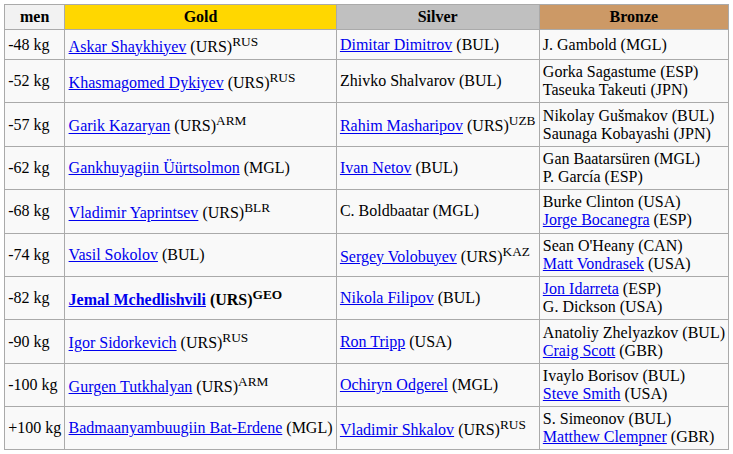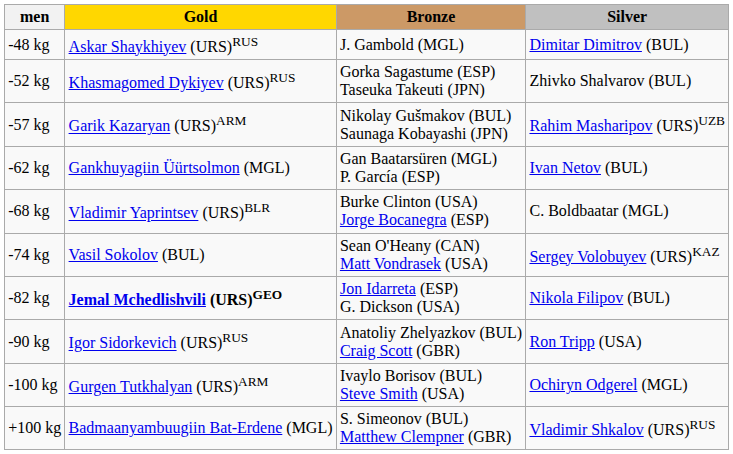 <table class="wikitable">
 <tr>
 <th>men</th>
 <th style="background: gold">Gold</th>
+<th style="background: #cc9966">Bronze</th>
 <th style="background: silver">Silver</th>
-<th style="background: #cc9966">Bronze</th>
 </tr>
 <tr>
 <td>-48 kg</td>
 <td> <a href='#'>Askar Shaykhiyev</a> (URS)<sup>RUS</sup></td>
+<td> J. Gambold (MGL)</td>
 <td> <a href='#'>Dimitar Dimitrov</a> (BUL)</td>
-<td> J. Gambold (MGL)</td>
 </tr>
 <tr>
 <td>-52 kg</td>
 <td> <a href='#'>Khasmagomed Dykiyev</a> (URS)<sup>RUS</sup></td>
+<td> Gorka Sagastume (ESP) <br>  Taseuka Takeuti (JPN)</td>
 <td> Zhivko Shalvarov (BUL)</td>
-<td> Gorka Sagastume (ESP) <br>  Taseuka Takeuti (JPN)</td>
 </tr>
 <tr>
 <td>-57 kg</td>
 <td> <a href='#'>Garik Kazaryan</a> (URS)<sup>ARM</sup></td>
+<td> Nikolay Gušmakov (BUL) <br>  Saunaga Kobayashi (JPN)</td>
 <td> <a href='#'>Rahim Masharipov</a> (URS)<sup>UZB</sup></td>
-<td> Nikolay Gušmakov (BUL) <br>  Saunaga Kobayashi (JPN)</td>
 </tr>
 <tr>
 <td>-62 kg</td>
 <td> <a href='#'>Gankhuyagiin Üürtsolmon</a> (MGL)</td>
+<td> Gan Baatarsüren (MGL) <br>  P. García (ESP)</td>
 <td> <a href='#'>Ivan Netov</a> (BUL)</td>
-<td> Gan Baatarsüren (MGL) <br>  P. García (ESP)</td>
 </tr>
 <tr>
 <td>-68 kg</td>
 <td> <a href='#'>Vladimir Yaprintsev</a> (URS)<sup>BLR</sup></td>
+<td> Burke Clinton (USA) <br>  <a href='#'>Jorge Bocanegra</a> (ESP)</td>
 <td> C. Boldbaatar (MGL)</td>
-<td> Burke Clinton (USA) <br>  <a href='#'>Jorge Bocanegra</a> (ESP)</td>
 </tr>
 <tr>
 <td>-74 kg</td>
 <td> <a href='#'>Vasil Sokolov</a> (BUL)</td>
+<td> Sean O'Heany  (CAN) <br>  <a href='#'>Matt Vondrasek</a> (USA)</td>
 <td> <a href='#'>Sergey Volobuyev</a> (URS)<sup>KAZ</sup></td>
-<td> Sean O'Heany  (CAN) <br>  <a href='#'>Matt Vondrasek</a> (USA)</td>
 </tr>
 <tr>
 <td>-82 kg</td>
 <td><strong> <a href='#'>Jemal Mchedlishvili</a> (URS)<sup>GEO</sup></strong></td>
+<td> <a href='#'>Jon Idarreta</a> (ESP) <br>  G. Dickson (USA)</td>
 <td> <a href='#'>Nikola Filipov</a> (BUL)</td>
-<td> <a href='#'>Jon Idarreta</a> (ESP) <br>  G. Dickson (USA)</td>
 </tr>
 <tr>
 <td>-90 kg</td>
 <td> <a href='#'>Igor Sidorkevich</a> (URS)<sup>RUS</sup></td>
+<td> Anatoliy Zhelyazkov (BUL) <br>  <a href='#'>Craig Scott</a> (GBR)</td>
 <td> <a href='#'>Ron Tripp</a> (USA)</td>
-<td> Anatoliy Zhelyazkov (BUL) <br>  <a href='#'>Craig Scott</a> (GBR)</td>
 </tr>
 <tr>
 <td>-100 kg</td>
 <td> <a href='#'>Gurgen Tutkhalyan</a> (URS)<sup>ARM</sup></td>
+<td> Ivaylo Borisov (BUL) <br>  <a href='#'>Steve Smith</a> (USA)</td>
 <td> <a href='#'>Ochiryn Odgerel</a> (MGL)</td>
-<td> Ivaylo Borisov (BUL) <br>  <a href='#'>Steve Smith</a> (USA)</td>
 </tr>
 <tr>
 <td>+100 kg</td>
 <td> <a href='#'>Badmaanyambuugiin Bat-Erdene</a> (MGL)</td>
+<td> S. Simeonov (BUL) <br>  <a href='#'>Matthew Clempner</a> (GBR)</td>
 <td> <a href='#'>Vladimir Shkalov</a> (URS)<sup>RUS</sup></td>
-<td> S. Simeonov (BUL) <br>  <a href='#'>Matthew Clempner</a> (GBR)</td>
 </tr>
 </table>
